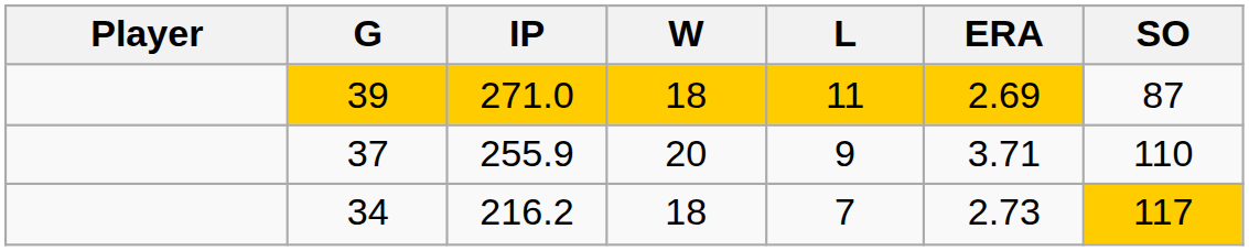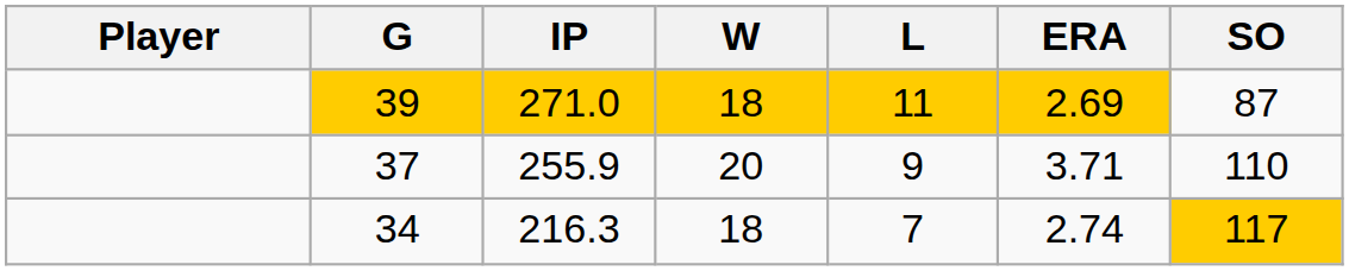 <table class="wikitable sortable">
 <tr>
 <th bgcolor="#DDDDFF" width="16%">Player</th>
 <th bgcolor="#DDDDFF" width="9%">G</th>
 <th bgcolor="#DDDDFF" width="9%">IP</th>
 <th bgcolor="#DDDDFF" width="9%">W</th>
 <th bgcolor="#DDDDFF" width="9%">L</th>
 <th bgcolor="#DDDDFF" width="9%">ERA</th>
 <th bgcolor="#DDDDFF" width="9%">SO</th>
 </tr>
 <tr align="center">
 <td></td>
 <td bgcolor=#ffcc00>39</td>
 <td bgcolor=#ffcc00>271.0</td>
 <td bgcolor=#ffcc00>18</td>
 <td bgcolor=#ffcc00>11</td>
 <td bgcolor=#ffcc00>2.69</td>
 <td>87</td>
 </tr>
 <tr align="center">
 <td></td>
 <td>37</td>
 <td>255.9</td>
 <td>20</td>
 <td>9</td>
 <td>3.71</td>
 <td>110</td>
 </tr>
 <tr align="center">
 <td></td>
 <td>34</td>
-<td>216.2</td>
+<td>216.3</td>
 <td>18</td>
 <td>7</td>
-<td>2.73</td>
+<td>2.74</td>
 <td bgcolor=#ffcc00>117</td>
 </tr>
 </table>
